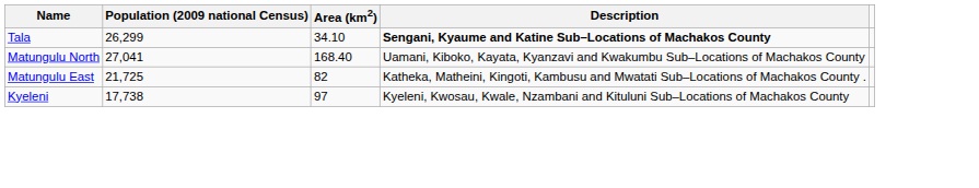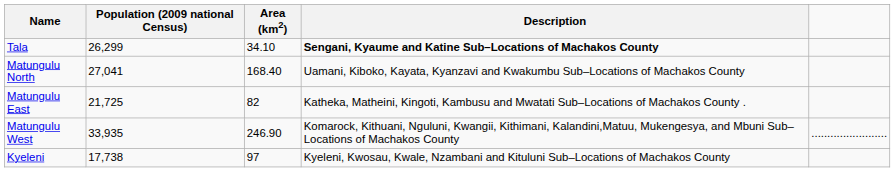 <table class="wikitable">
 <tr>
 <th>Name</th>
 <th>Population (2009 national Census)</th>
 <th>Area (km<sup>2</sup>)</th>
 <th>Description</th>
 </tr>
 <tr>
 <td><a href='#'>Tala</a></td>
 <td>26,299</td>
 <td>34.10</td>
 <td><strong>Sengani, Kyaume and Katine Sub–Locations of Machakos County</strong></td>
 <td></td>
 </tr>
 <tr>
 <td><a href='#'>Matungulu North</a></td>
 <td>27,041</td>
 <td>168.40</td>
 <td>Uamani, Kiboko, Kayata, Kyanzavi and Kwakumbu Sub–Locations of Machakos County</td>
 <td></td>
 </tr>
 <tr>
 <td><a href='#'>Matungulu East</a></td>
 <td>21,725</td>
 <td>82</td>
 <td>Katheka, Matheini, Kingoti, Kambusu and Mwatati Sub–Locations of Machakos County .</td>
 <td></td>
 </tr>
 <tr>
+<td><a href='#'>Matungulu West</a></td>
+<td>33,935</td>
+<td>246.90</td>
+<td>Komarock, Kithuani, Nguluni, Kwangii, Kithimani, Kalandini,Matuu, Mukengesya, and Mbuni Sub–Locations of Machakos County</td>
+<td>........................</td>
+</tr>
+<tr>
 <td><a href='#'>Kyeleni</a></td>
 <td>17,738</td>
 <td>97</td>
 <td>Kyeleni, Kwosau, Kwale, Nzambani and Kituluni Sub–Locations of Machakos County</td>
 <td></td>
 </tr>
 </table>
